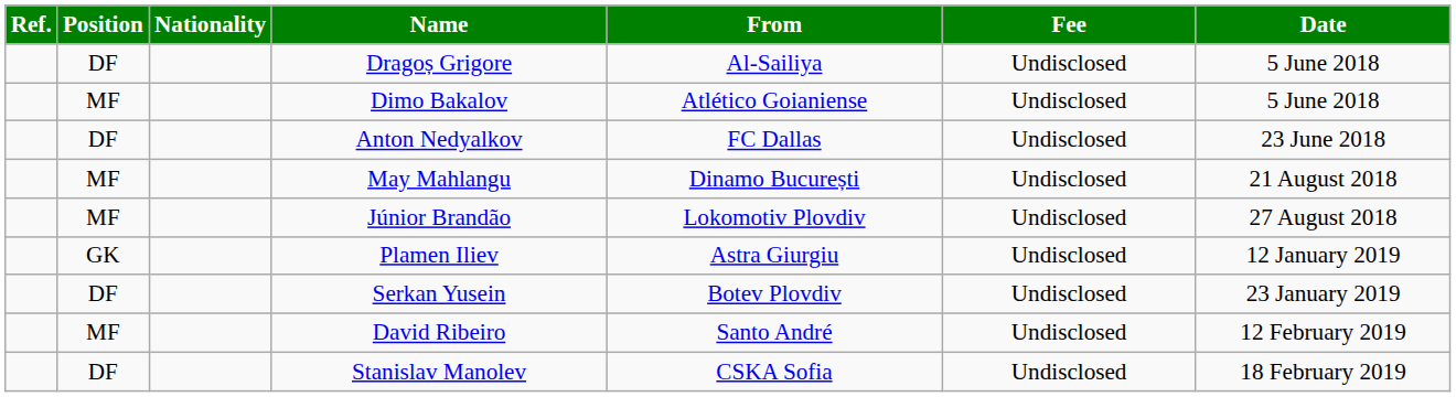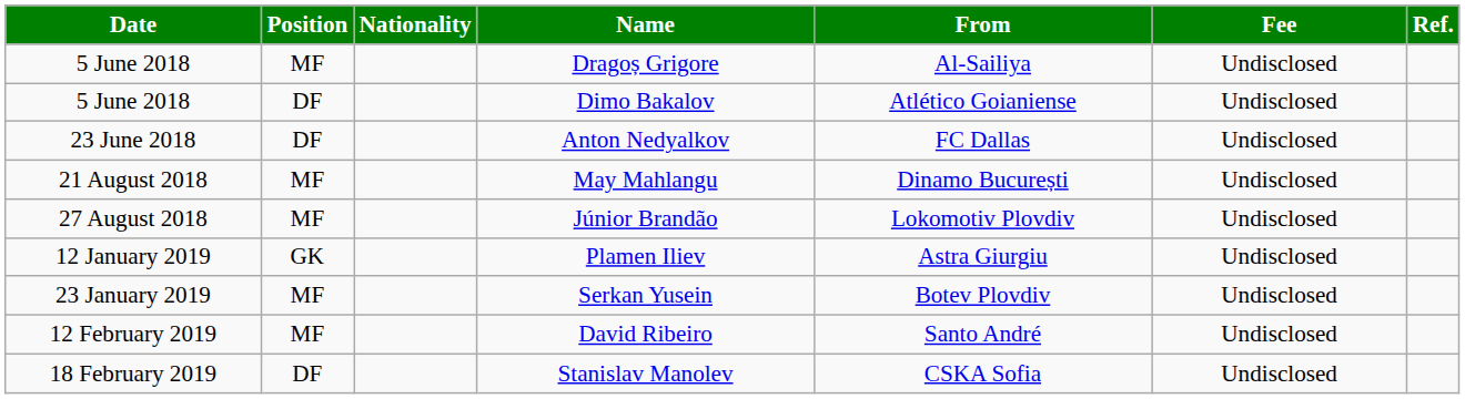 <table class="wikitable"  style="text-align:center; font-size:90%; ">
 <tr>
-<th style="background:green; color:white; width:25px;">Ref.</th>
+<th style="background:green; color:white; width:150px;">Date</th>
 <th style="background:green; color:white; width:50px;">Position</th>
 <th style="background:green; color:white; width:50px;">Nationality</th>
 <th style="background:green; color:white; width:200px;">Name</th>
 <th style="background:green; color:white; width:200px;">From</th>
 <th style="background:green; color:white; width:150px;">Fee</th>
-<th style="background:green; color:white; width:150px;">Date</th>
+<th style="background:green; color:white; width:25px;">Ref.</th>
 </tr>
 <tr>
-<td></td>
-<td>DF</td>
+<td>5 June 2018</td>
+<td>MF</td>
 <td></td>
 <td><a href='#'>Dragoș Grigore</a></td>
 <td><a href='#'>Al-Sailiya</a></td>
 <td>Undisclosed</td>
-<td>5 June 2018</td>
+<td></td>
 </tr>
 <tr>
-<td></td>
-<td>MF</td>
+<td>5 June 2018</td>
+<td>DF</td>
 <td></td>
 <td><a href='#'>Dimo Bakalov</a></td>
 <td><a href='#'>Atlético Goianiense</a></td>
 <td>Undisclosed</td>
-<td>5 June 2018</td>
+<td></td>
 </tr>
 <tr>
-<td></td>
+<td>23 June 2018</td>
 <td>DF</td>
 <td></td>
 <td><a href='#'>Anton Nedyalkov</a></td>
 <td><a href='#'>FC Dallas</a></td>
 <td>Undisclosed</td>
-<td>23 June 2018</td>
+<td></td>
 </tr>
 <tr>
-<td></td>
+<td>21 August 2018</td>
 <td>MF</td>
 <td></td>
 <td><a href='#'>May Mahlangu</a></td>
 <td><a href='#'>Dinamo București</a></td>
 <td>Undisclosed</td>
-<td>21 August 2018</td>
+<td></td>
 </tr>
 <tr>
-<td></td>
+<td>27 August 2018</td>
 <td>MF</td>
 <td></td>
 <td><a href='#'>Júnior Brandão</a></td>
 <td><a href='#'>Lokomotiv Plovdiv</a></td>
 <td>Undisclosed</td>
-<td>27 August 2018</td>
+<td></td>
 </tr>
 <tr>
-<td></td>
+<td>12 January 2019</td>
 <td>GK</td>
 <td></td>
 <td><a href='#'>Plamen Iliev</a></td>
 <td><a href='#'>Astra Giurgiu</a></td>
 <td>Undisclosed</td>
-<td>12 January 2019</td>
+<td></td>
 </tr>
 <tr>
-<td></td>
-<td>DF</td>
+<td>23 January 2019</td>
+<td>MF</td>
 <td></td>
 <td><a href='#'>Serkan Yusein</a></td>
 <td><a href='#'>Botev Plovdiv</a></td>
 <td>Undisclosed</td>
-<td>23 January 2019</td>
+<td></td>
 </tr>
 <tr>
-<td></td>
+<td>12 February 2019</td>
 <td>MF</td>
 <td></td>
 <td><a href='#'>David Ribeiro</a></td>
 <td><a href='#'>Santo André</a></td>
 <td>Undisclosed</td>
-<td>12 February 2019</td>
+<td></td>
 </tr>
 <tr>
-<td></td>
+<td>18 February 2019</td>
 <td>DF</td>
 <td></td>
 <td><a href='#'>Stanislav Manolev</a></td>
 <td><a href='#'>CSKA Sofia</a></td>
 <td>Undisclosed</td>
-<td>18 February 2019</td>
+<td></td>
 </tr>
 </table>
